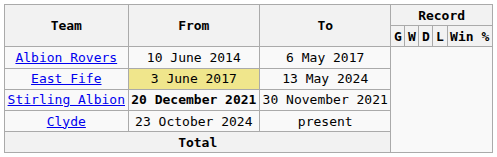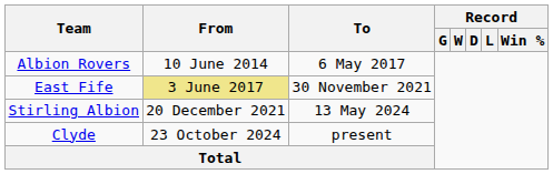 <table class="wikitable" style="text-align: center">
 <tr>
 <th rowspan="2">Team</th>
 <th rowspan="2">From</th>
 <th rowspan="2">To</th>
 <th colspan="5">Record</th>
 </tr>
 <tr>
 <th>G</th>
 <th>W</th>
 <th>D</th>
 <th>L</th>
 <th>Win %</th>
 </tr>
 <tr>
 <td align=centre><a href='#'>Albion Rovers</a></td>
 <td align=centre>10 June 2014</td>
 <td align=centre>6 May 2017<br></td>
 </tr>
 <tr>
 <td align=centre><a href='#'>East Fife</a></td>
 <td align=centre style="background: khaki;">3 June 2017</td>
-<td align=centre>13 May 2024<br></td>
+<td align=centre>30 November 2021<br></td>
 </tr>
 <tr>
 <td align=centre><a href='#'>Stirling Albion</a></td>
-<td align=centre><strong>20 December 2021</strong></td>
-<td align=centre>30 November 2021<br></td>
+<td align=centre>20 December 2021</td>
+<td align=centre>13 May 2024<br></td>
 </tr>
 <tr>
 <td align=centre><a href='#'>Clyde</a></td>
 <td align=centre>23 October 2024</td>
 <td align=centre>present<br></td>
 </tr>
 <tr>
 <th colspan="3">Total<br></th>
 </tr>
 </table>
